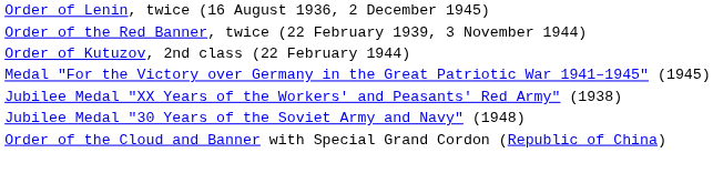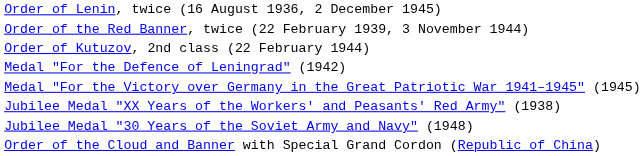 <table>
 <tr>
 <td></td>
 <td><a href='#'>Order of Lenin</a>, twice (16 August 1936, 2 December 1945)</td>
 </tr>
 <tr>
 <td></td>
 <td><a href='#'>Order of the Red Banner</a>, twice (22 February 1939, 3 November 1944)</td>
 </tr>
 <tr>
 <td></td>
 <td><a href='#'>Order of Kutuzov</a>, 2nd class (22 February 1944)</td>
+</tr>
+<tr>
+<td></td>
+<td><a href='#'>Medal "For the Defence of Leningrad"</a> (1942)</td>
 </tr>
 <tr>
 <td></td>
 <td><a href='#'>Medal "For the Victory over Germany in the Great Patriotic War 1941–1945"</a> (1945)</td>
 </tr>
 <tr>
 <td></td>
 <td><a href='#'>Jubilee Medal "XX Years of the Workers' and Peasants' Red Army"</a> (1938)</td>
 </tr>
 <tr>
 <td></td>
 <td><a href='#'>Jubilee Medal "30 Years of the Soviet Army and Navy"</a> (1948)</td>
 </tr>
 <tr>
 <td></td>
 <td><a href='#'>Order of the Cloud and Banner</a> with Special Grand Cordon (<a href='#'>Republic of China</a>)</td>
 </tr>
 <tr>
 </tr>
 </table>
